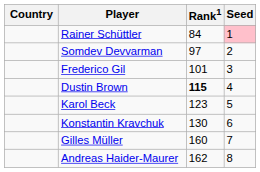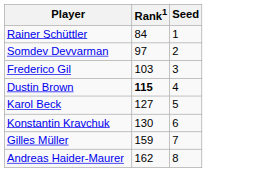 <table class="sortable wikitable">
 <tr>
-<th width="70">Country</th>
 <th width="175">Player</th>
 <th>Rank<sup>1</sup></th>
 <th>Seed</th>
 </tr>
 <tr>
-<td></td>
 <td><a href='#'>Rainer Schüttler</a></td>
 <td>84</td>
-<td style="background: pink;">1</td>
+<td>1</td>
 </tr>
 <tr>
-<td></td>
 <td><a href='#'>Somdev Devvarman</a></td>
 <td>97</td>
 <td>2</td>
 </tr>
 <tr>
-<td></td>
 <td><a href='#'>Frederico Gil</a></td>
-<td>101</td>
+<td>103</td>
 <td>3</td>
 </tr>
 <tr>
-<td></td>
 <td><a href='#'>Dustin Brown</a></td>
 <td><strong>115</strong></td>
 <td>4</td>
 </tr>
 <tr>
-<td></td>
 <td><a href='#'>Karol Beck</a></td>
-<td>123</td>
+<td>127</td>
 <td>5</td>
 </tr>
 <tr>
-<td></td>
 <td><a href='#'>Konstantin Kravchuk</a></td>
 <td>130</td>
 <td>6</td>
 </tr>
 <tr>
-<td></td>
 <td><a href='#'>Gilles Müller</a></td>
-<td>160</td>
+<td>159</td>
 <td>7</td>
 </tr>
 <tr>
-<td></td>
 <td><a href='#'>Andreas Haider-Maurer</a></td>
 <td>162</td>
 <td>8</td>
 </tr>
 </table>
